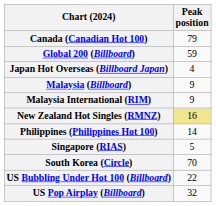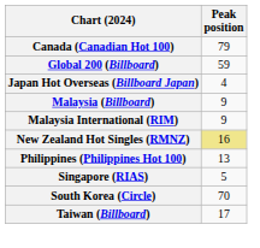 <table class="wikitable sortable plainrowheaders" style="text-align:center">
 <tr>
 <th scope="col">Chart (2024)</th>
 <th scope="col">Peak<br>position</th>
 </tr>
 <tr>
 <th scope="row">Canada (<a href='#'>Canadian Hot 100</a>)</th>
 <td>79</td>
 </tr>
 <tr>
 <th scope="row"><a href='#'>Global 200</a> (<em><a href='#'>Billboard</a></em>)</th>
 <td>59</td>
 </tr>
 <tr>
 <th scope="row">Japan Hot Overseas (<em><a href='#'>Billboard Japan</a></em>)</th>
 <td>4</td>
 </tr>
 <tr>
 <th scope="row"><a href='#'>Malaysia</a> (<em><a href='#'>Billboard</a></em>)</th>
 <td>9</td>
 </tr>
 <tr>
 <th scope="row">Malaysia International (<a href='#'>RIM</a>)</th>
 <td>9</td>
 </tr>
 <tr>
 <th scope="row">New Zealand Hot Singles (<a href='#'>RMNZ</a>)</th>
 <td style="background: khaki;">16</td>
 </tr>
 <tr>
 <th scope="row">Philippines (<a href='#'>Philippines Hot 100</a>)</th>
-<td>14</td>
+<td>13</td>
 </tr>
 <tr>
 <th scope="row">Singapore (<a href='#'>RIAS</a>)</th>
 <td>5</td>
 </tr>
 <tr>
 <th scope="row">South Korea (<a href='#'>Circle</a>)</th>
 <td>70</td>
 </tr>
 <tr>
-<th scope="row">US <a href='#'>Bubbling Under Hot 100</a> (<em><a href='#'>Billboard</a></em>)</th>
-<td>22</td>
-</tr>
-<tr>
-<th scope="row">US <a href='#'>Pop Airplay</a> (<em><a href='#'>Billboard</a></em>)</th>
-<td>32</td>
+<th scope="row">Taiwan (<em><a href='#'>Billboard</a></em>)</th>
+<td>17</td>
 </tr>
 </table>
